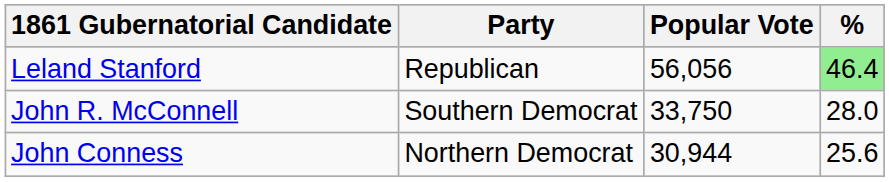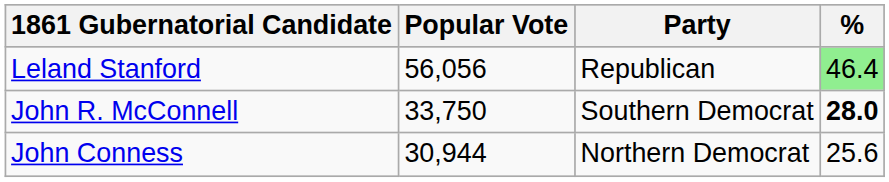 <table class="wikitable" style="margin:auto;">
 <tr>
 <th>1861 Gubernatorial Candidate</th>
+<th>Popular Vote</th>
 <th>Party</th>
-<th>Popular Vote</th>
 <th>%</th>
 </tr>
 <tr>
 <td><a href='#'>Leland Stanford</a></td>
+<td>56,056</td>
 <td>Republican</td>
-<td>56,056</td>
 <td style="background: lightgreen;">46.4</td>
 </tr>
 <tr>
 <td><a href='#'>John R. McConnell</a></td>
+<td>33,750</td>
 <td>Southern Democrat</td>
-<td>33,750</td>
-<td>28.0</td>
+<td><strong>28.0</strong></td>
 </tr>
 <tr>
 <td><a href='#'>John Conness</a></td>
+<td>30,944</td>
 <td>Northern Democrat</td>
-<td>30,944</td>
 <td>25.6</td>
 </tr>
 </table>
